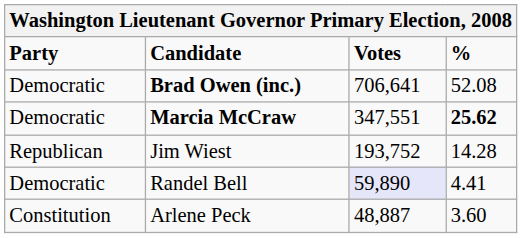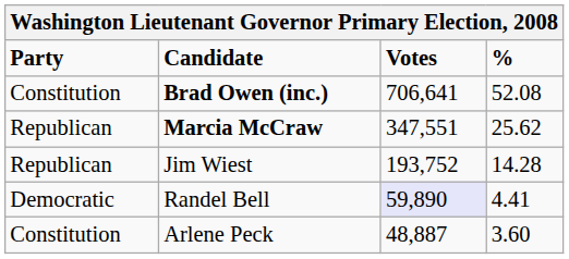 <table class="wikitable">
 <tr>
 <th colspan="4">Washington Lieutenant Governor Primary Election, 2008</th>
 </tr>
 <tr>
 <td><strong>Party</strong></td>
 <td><strong>Candidate</strong></td>
 <td><strong>Votes</strong></td>
 <td><strong>%</strong></td>
 </tr>
 <tr>
-<td>Democratic</td>
+<td>Constitution</td>
 <td><strong>Brad Owen (inc.)</strong></td>
 <td>706,641</td>
 <td>52.08</td>
 </tr>
 <tr>
-<td>Democratic</td>
+<td>Republican</td>
 <td><strong>Marcia McCraw</strong></td>
 <td>347,551</td>
-<td><strong>25.62</strong></td>
+<td>25.62</td>
 </tr>
 <tr>
 <td>Republican</td>
 <td>Jim Wiest</td>
 <td>193,752</td>
 <td>14.28</td>
 </tr>
 <tr>
 <td>Democratic</td>
 <td>Randel Bell</td>
 <td style="background: lavender;">59,890</td>
 <td>4.41</td>
 </tr>
 <tr>
 <td>Constitution</td>
 <td>Arlene Peck</td>
 <td>48,887</td>
 <td>3.60</td>
 </tr>
 </table>
